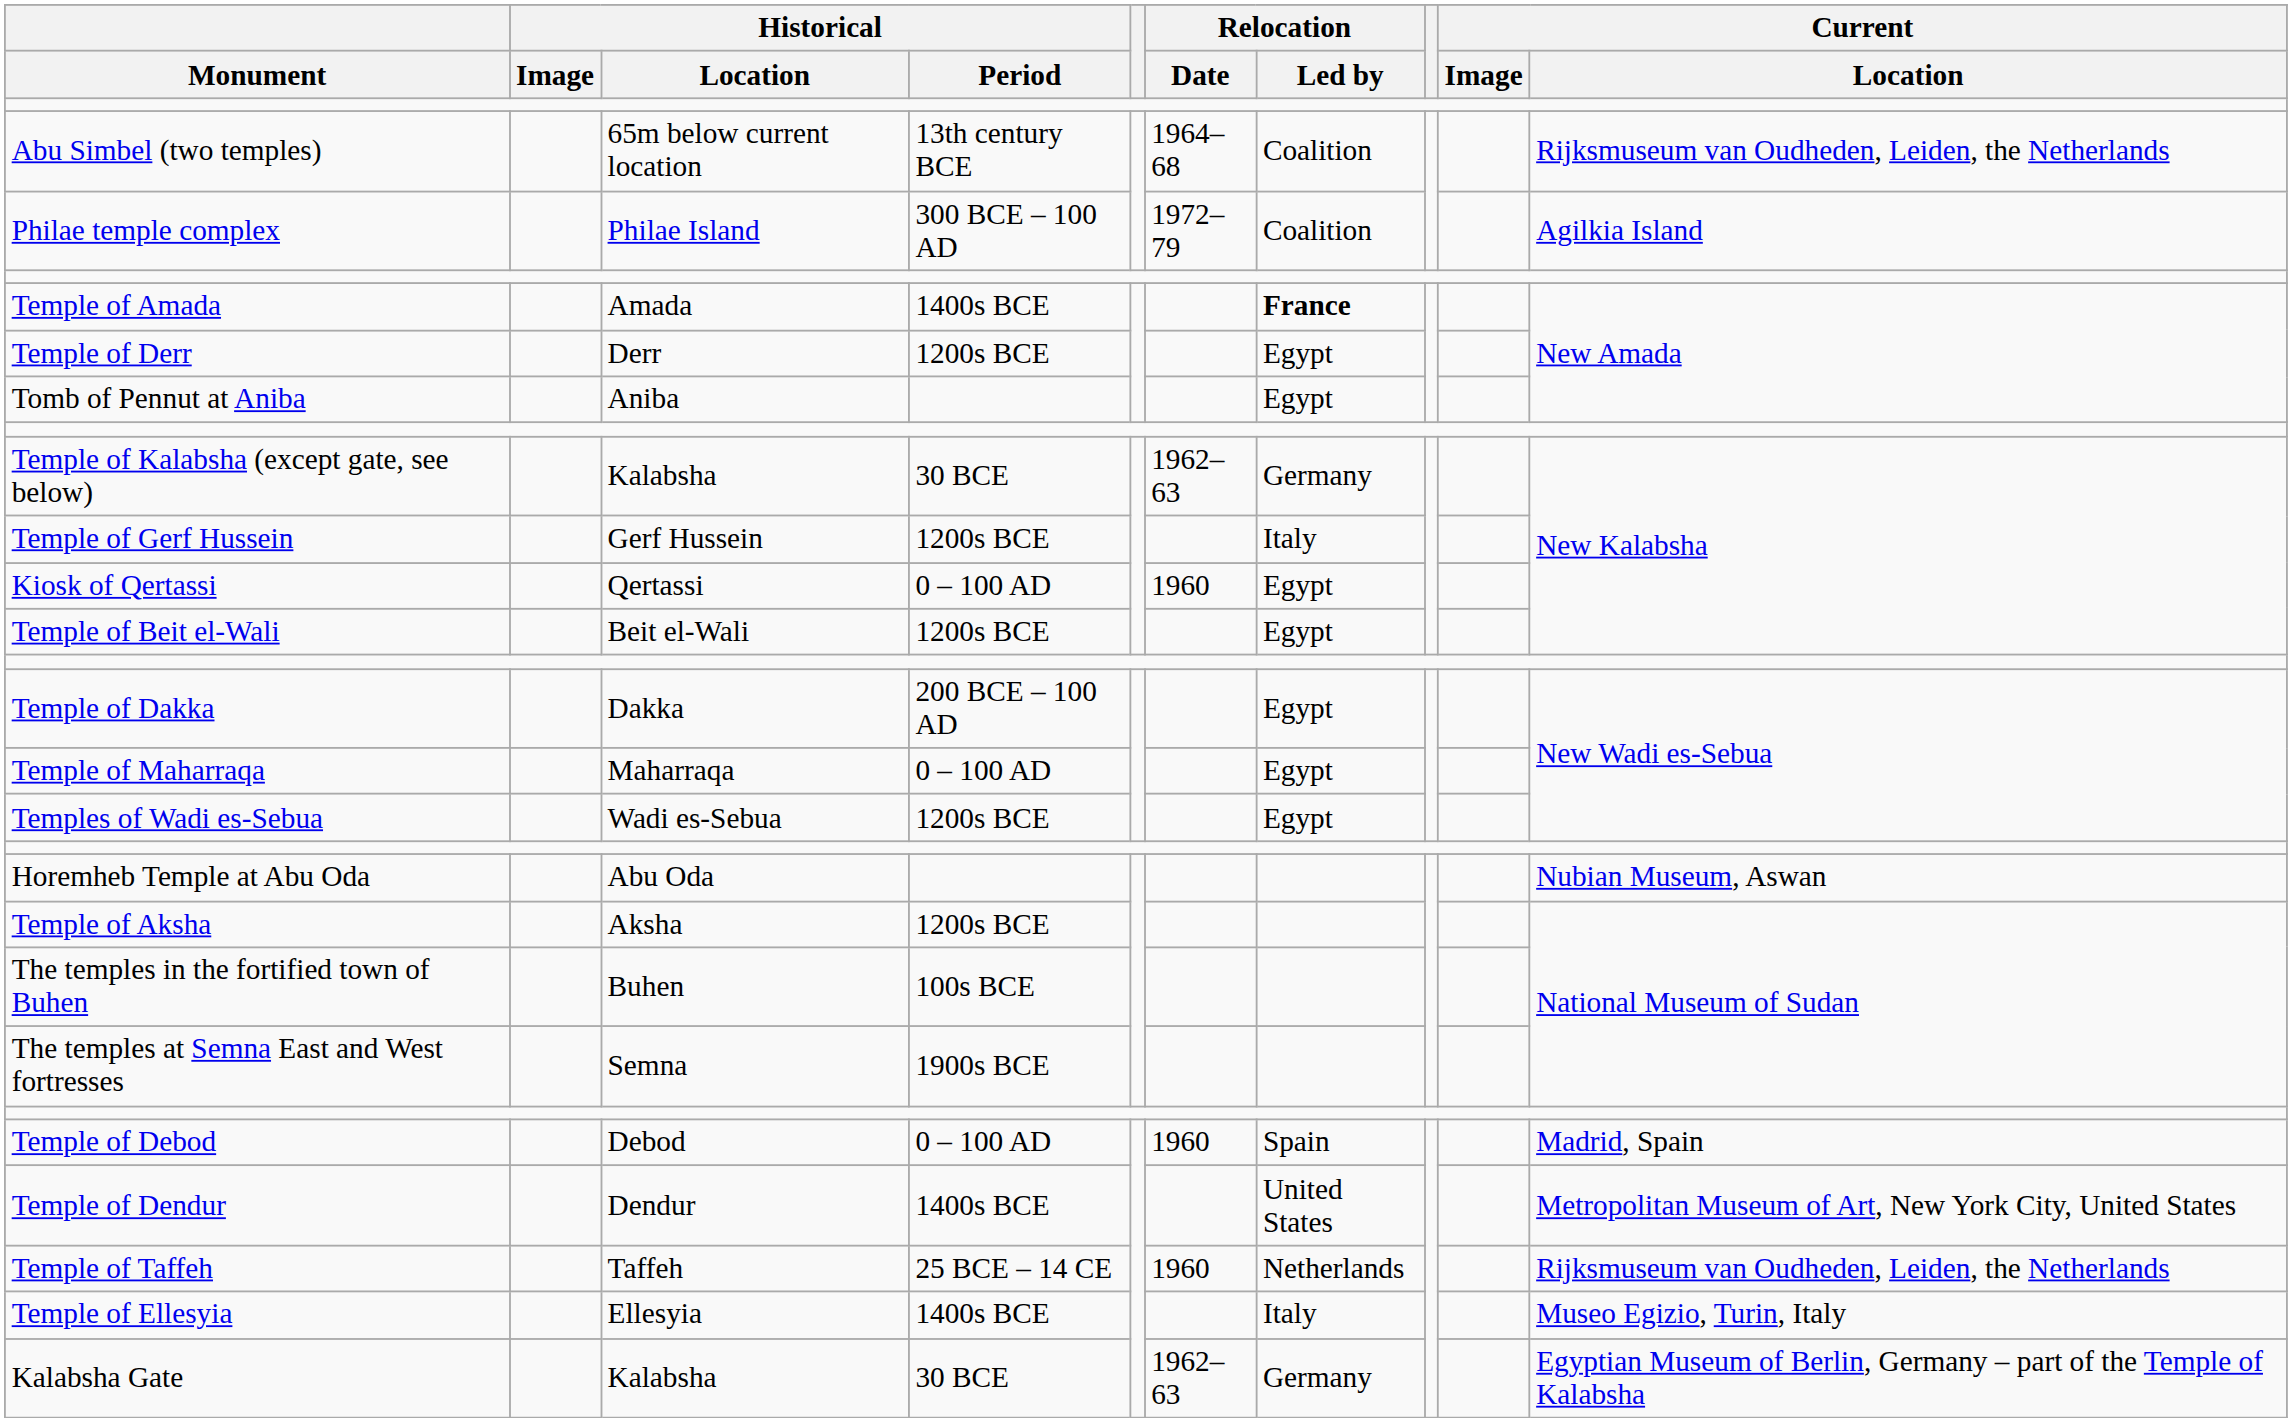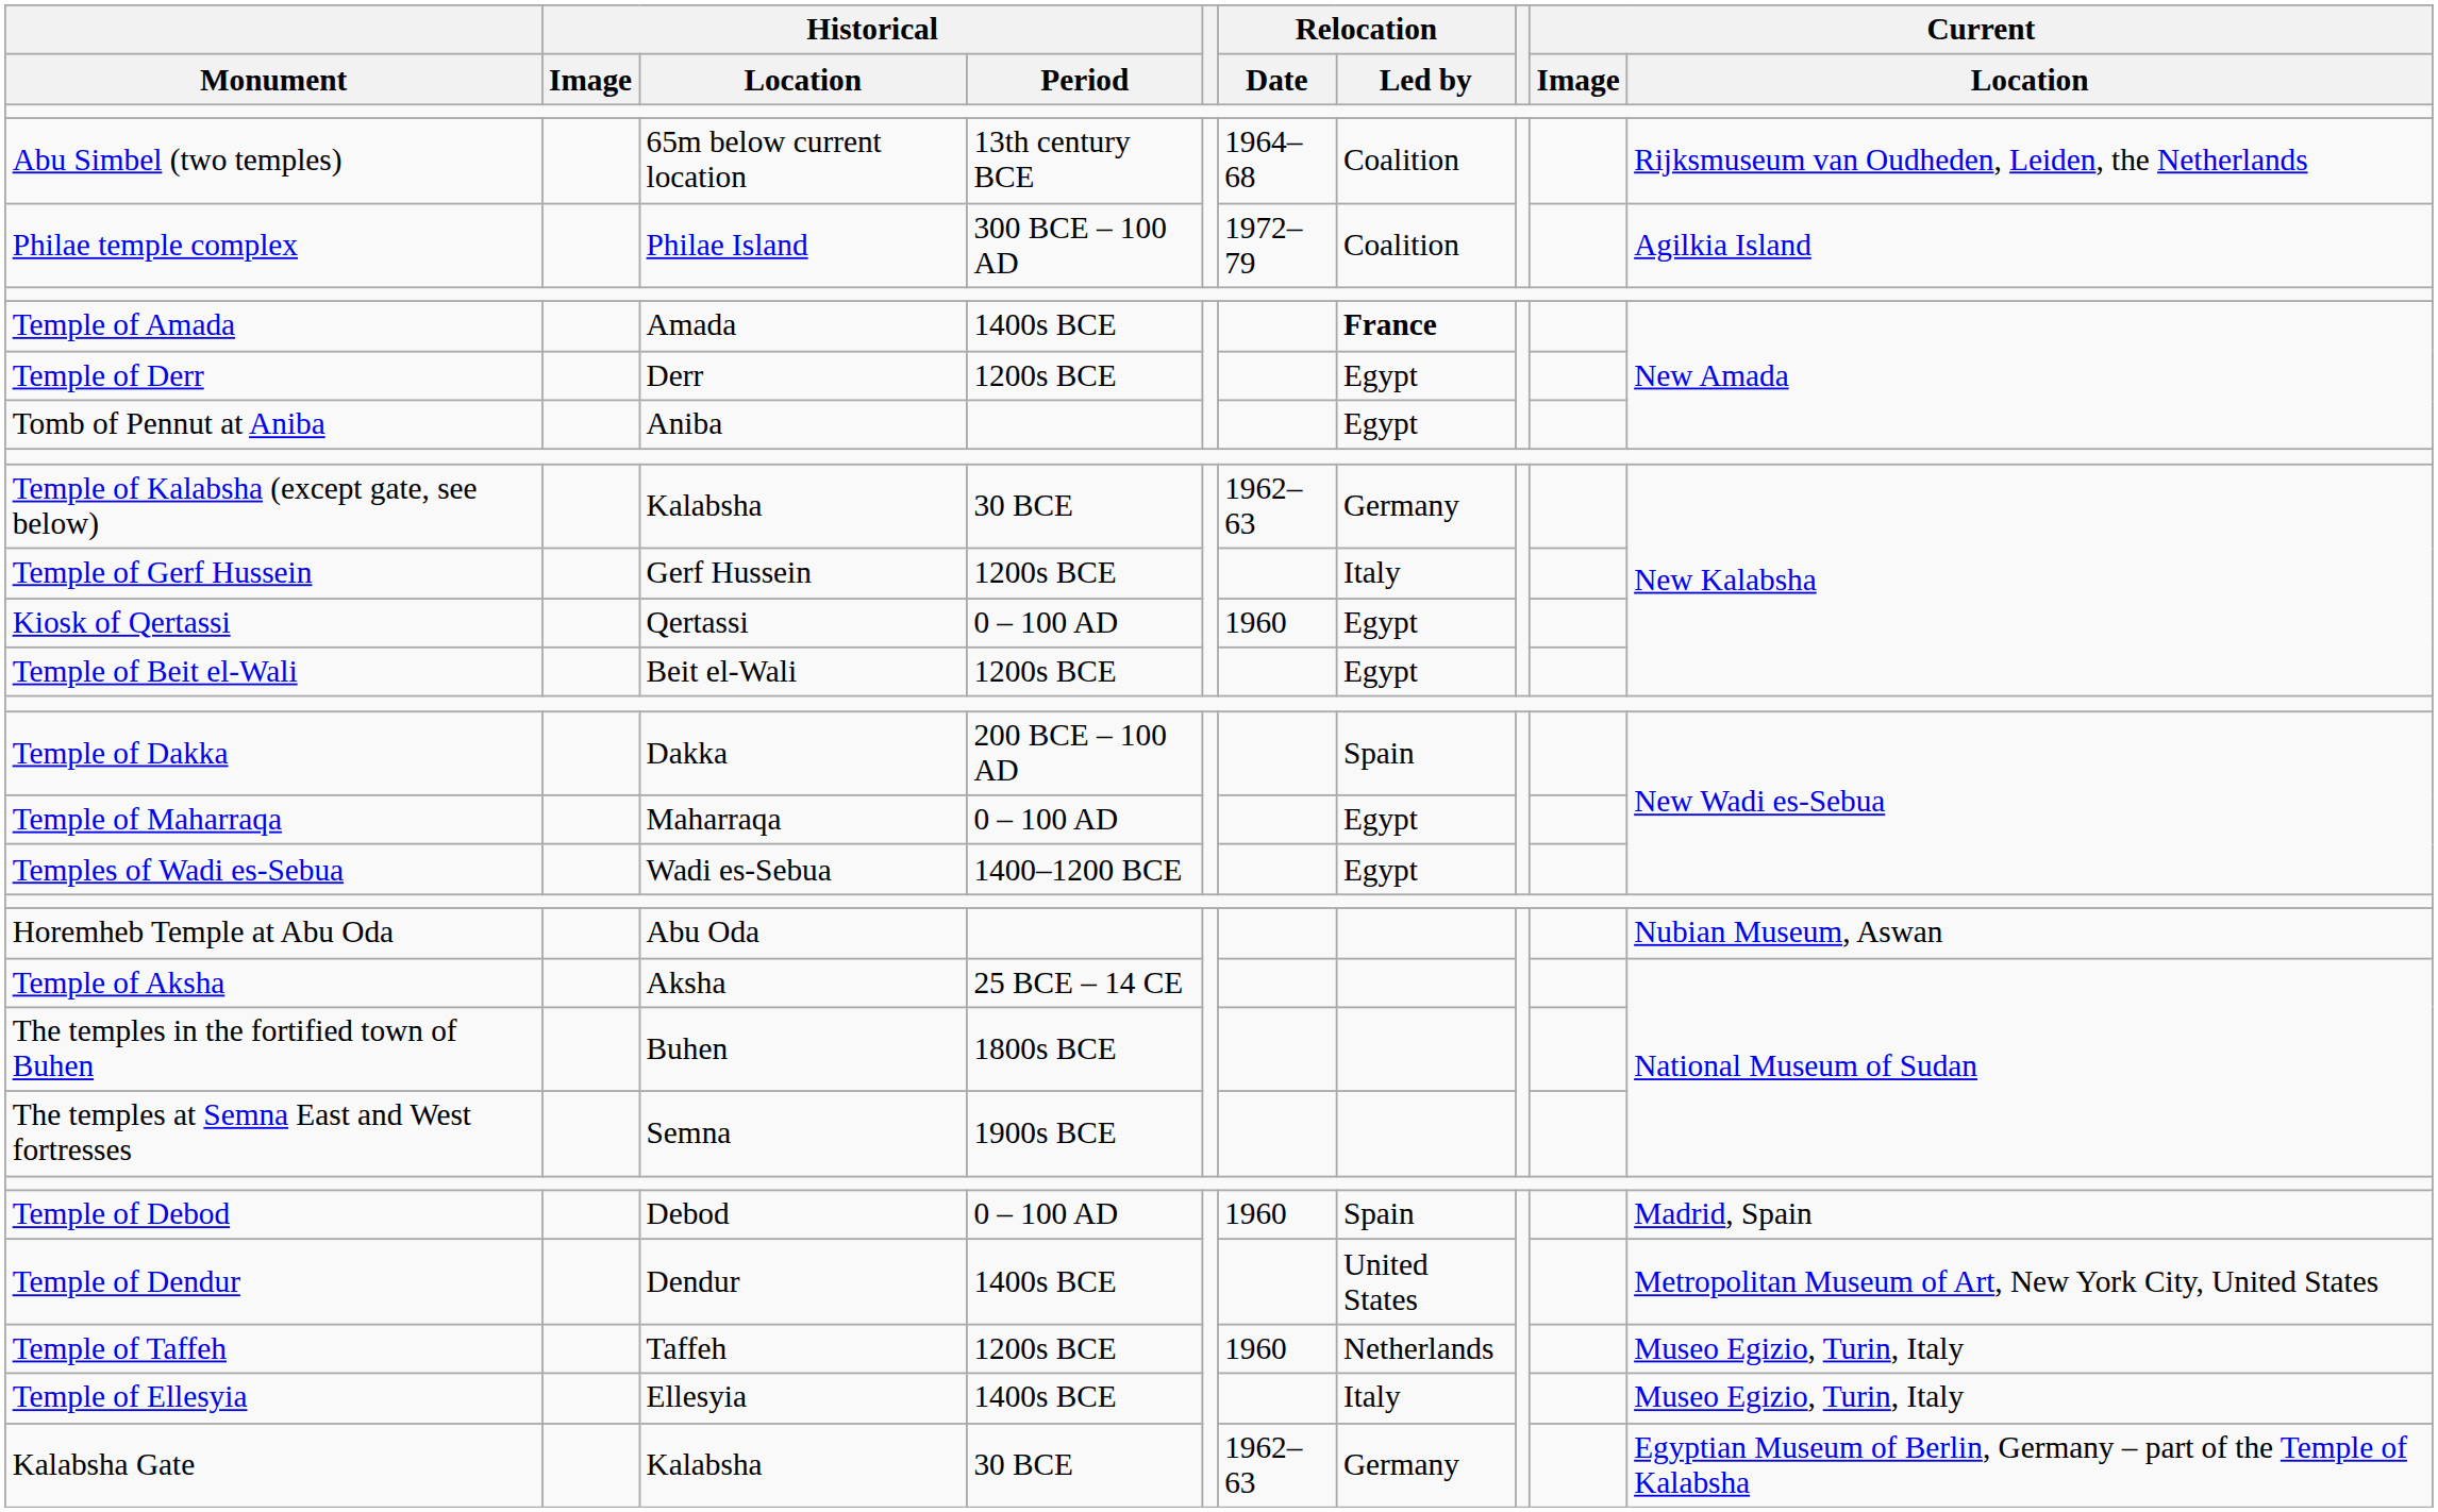 <table class="wikitable">
 <tr>
 <th></th>
 <th colspan=3>Historical</th>
 <th rowspan="2"></th>
 <th colspan="2">Relocation</th>
 <th rowspan="2"></th>
 <th colspan="2">Current</th>
 </tr>
 <tr>
 <th>Monument</th>
 <th>Image</th>
 <th>Location</th>
 <th>Period</th>
 <th>Date</th>
 <th>Led by</th>
 <th>Image</th>
 <th>Location</th>
 </tr>
 <tr>
 <td colspan="10"></td>
 </tr>
 <tr>
 <td><a href='#'>Abu Simbel</a> (two temples)</td>
 <td></td>
 <td>65m below current location</td>
 <td>13th century BCE</td>
 <td rowspan="2"></td>
 <td>1964–68</td>
 <td>Coalition</td>
 <td rowspan="2"></td>
 <td></td>
 <td><a href='#'>Rijksmuseum van Oudheden</a>, <a href='#'>Leiden</a>, the <a href='#'>Netherlands</a></td>
 </tr>
 <tr>
 <td><a href='#'>Philae temple complex</a></td>
 <td></td>
 <td><a href='#'>Philae Island</a></td>
 <td>300 BCE – 100 AD</td>
 <td>1972–79</td>
 <td>Coalition</td>
 <td></td>
 <td><a href='#'>Agilkia Island</a></td>
 </tr>
 <tr>
 <td colspan="10"></td>
 </tr>
 <tr>
 <td><a href='#'>Temple of Amada</a></td>
 <td></td>
 <td>Amada</td>
 <td>1400s BCE</td>
 <td rowspan="3"></td>
 <td></td>
 <td><strong>France</strong></td>
 <td rowspan="3"></td>
 <td></td>
 <td rowspan="3"><a href='#'>New Amada</a></td>
 </tr>
 <tr>
 <td><a href='#'>Temple of Derr</a></td>
 <td></td>
 <td>Derr</td>
 <td>1200s BCE</td>
 <td></td>
 <td>Egypt</td>
 <td></td>
 </tr>
 <tr>
 <td>Tomb of Pennut at <a href='#'>Aniba</a></td>
 <td></td>
 <td>Aniba</td>
 <td></td>
 <td></td>
 <td>Egypt</td>
 <td></td>
 </tr>
 <tr>
 <td colspan="10"></td>
 </tr>
 <tr>
 <td><a href='#'>Temple of Kalabsha</a> (except gate, see below)</td>
 <td></td>
 <td>Kalabsha</td>
 <td>30 BCE</td>
 <td rowspan="4"></td>
 <td>1962–63</td>
 <td>Germany</td>
 <td rowspan="4"></td>
 <td></td>
 <td rowspan="4"><a href='#'>New Kalabsha</a></td>
 </tr>
 <tr>
 <td><a href='#'>Temple of Gerf Hussein</a></td>
 <td></td>
 <td>Gerf Hussein</td>
 <td>1200s BCE</td>
 <td></td>
 <td>Italy</td>
 <td></td>
 </tr>
 <tr>
 <td><a href='#'>Kiosk of Qertassi</a></td>
 <td></td>
 <td>Qertassi</td>
 <td>0 – 100 AD</td>
 <td>1960</td>
 <td>Egypt</td>
 <td></td>
 </tr>
 <tr>
 <td><a href='#'>Temple of Beit el-Wali</a></td>
 <td></td>
 <td>Beit el-Wali</td>
 <td>1200s BCE</td>
 <td></td>
 <td>Egypt</td>
 <td></td>
 </tr>
 <tr>
 <td colspan="10"></td>
 </tr>
 <tr>
 <td><a href='#'>Temple of Dakka</a></td>
 <td></td>
 <td>Dakka</td>
 <td>200 BCE – 100 AD</td>
 <td rowspan="3"></td>
 <td></td>
-<td>Egypt</td>
+<td>Spain</td>
 <td rowspan="3"></td>
 <td></td>
 <td rowspan="3"><a href='#'>New Wadi es-Sebua</a></td>
 </tr>
 <tr>
 <td><a href='#'>Temple of Maharraqa</a></td>
 <td></td>
 <td>Maharraqa</td>
 <td>0 – 100 AD</td>
 <td></td>
 <td>Egypt</td>
 <td></td>
 </tr>
 <tr>
 <td><a href='#'>Temples of Wadi es-Sebua</a></td>
 <td></td>
 <td>Wadi es-Sebua</td>
-<td>1200s BCE</td>
+<td>1400–1200 BCE</td>
 <td></td>
 <td>Egypt</td>
 <td></td>
 </tr>
 <tr>
 <td colspan="10"></td>
 </tr>
 <tr>
 <td>Horemheb Temple at Abu Oda</td>
 <td></td>
 <td>Abu Oda</td>
 <td></td>
 <td rowspan="4"></td>
 <td></td>
 <td></td>
 <td rowspan="4"></td>
 <td></td>
 <td><a href='#'>Nubian Museum</a>, Aswan</td>
 </tr>
 <tr>
 <td><a href='#'>Temple of Aksha</a></td>
 <td></td>
 <td>Aksha</td>
-<td>1200s BCE</td>
+<td>25 BCE – 14 CE</td>
 <td></td>
 <td></td>
 <td></td>
 <td rowspan="3"><a href='#'>National Museum of Sudan</a></td>
 </tr>
 <tr>
 <td>The temples in the fortified town of <a href='#'>Buhen</a></td>
 <td></td>
 <td>Buhen</td>
-<td>100s BCE</td>
+<td>1800s BCE</td>
 <td></td>
 <td></td>
 <td></td>
 </tr>
 <tr>
 <td>The temples at <a href='#'>Semna</a> East and West fortresses</td>
 <td></td>
 <td>Semna</td>
 <td>1900s BCE</td>
 <td></td>
 <td></td>
 <td></td>
 </tr>
 <tr>
 <td colspan="10"></td>
 </tr>
 <tr>
 <td><a href='#'>Temple of Debod</a></td>
 <td></td>
 <td>Debod</td>
 <td>0 – 100 AD</td>
 <td rowspan="5"></td>
 <td>1960</td>
 <td>Spain</td>
 <td rowspan="5"></td>
 <td></td>
 <td><a href='#'>Madrid</a>, Spain</td>
 </tr>
 <tr>
 <td><a href='#'>Temple of Dendur</a></td>
 <td></td>
 <td>Dendur</td>
 <td>1400s BCE</td>
 <td></td>
 <td>United States</td>
 <td></td>
 <td><a href='#'>Metropolitan Museum of Art</a>, New York City, United States</td>
 </tr>
 <tr>
 <td><a href='#'>Temple of Taffeh</a></td>
 <td></td>
 <td>Taffeh</td>
-<td>25 BCE – 14 CE</td>
+<td>1200s BCE</td>
 <td>1960</td>
 <td>Netherlands</td>
 <td></td>
-<td><a href='#'>Rijksmuseum van Oudheden</a>, <a href='#'>Leiden</a>, the <a href='#'>Netherlands</a></td>
+<td><a href='#'>Museo Egizio</a>, <a href='#'>Turin</a>, Italy</td>
 </tr>
 <tr>
 <td><a href='#'>Temple of Ellesyia</a></td>
 <td></td>
 <td>Ellesyia</td>
 <td>1400s BCE</td>
 <td></td>
 <td>Italy</td>
 <td></td>
 <td><a href='#'>Museo Egizio</a>, <a href='#'>Turin</a>, Italy</td>
 </tr>
 <tr>
 <td>Kalabsha Gate</td>
 <td></td>
 <td>Kalabsha</td>
 <td>30 BCE</td>
 <td>1962–63</td>
 <td>Germany</td>
 <td></td>
 <td><a href='#'>Egyptian Museum of Berlin</a>, Germany – part of the <a href='#'>Temple of Kalabsha</a></td>
 </tr>
 </table>
